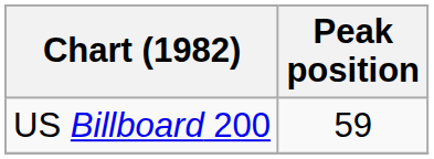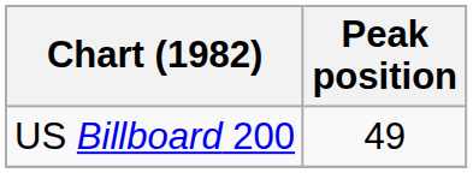 <table class="wikitable sortable">
 <tr>
 <th>Chart (1982)</th>
 <th>Peak<br>position</th>
 </tr>
 <tr>
 <td>US <a href='#'><em>Billboard</em> 200</a></td>
-<td align="center">59</td>
+<td align="center">49</td>
 </tr>
 <tr>
 </tr>
 </table>
